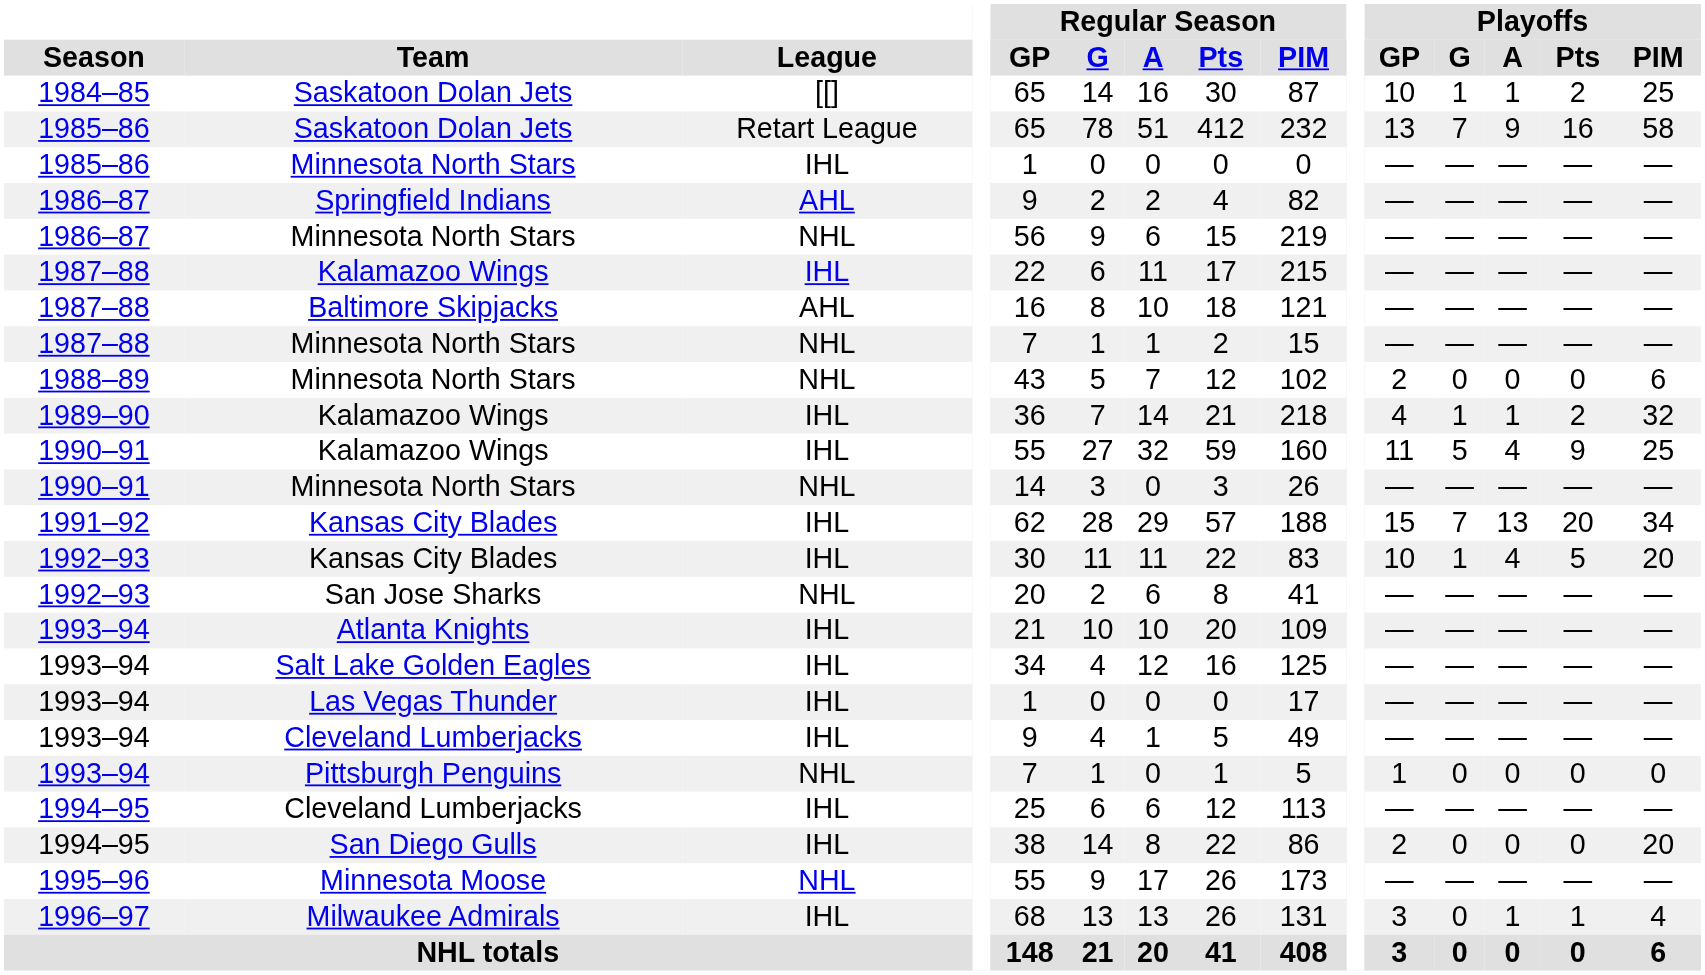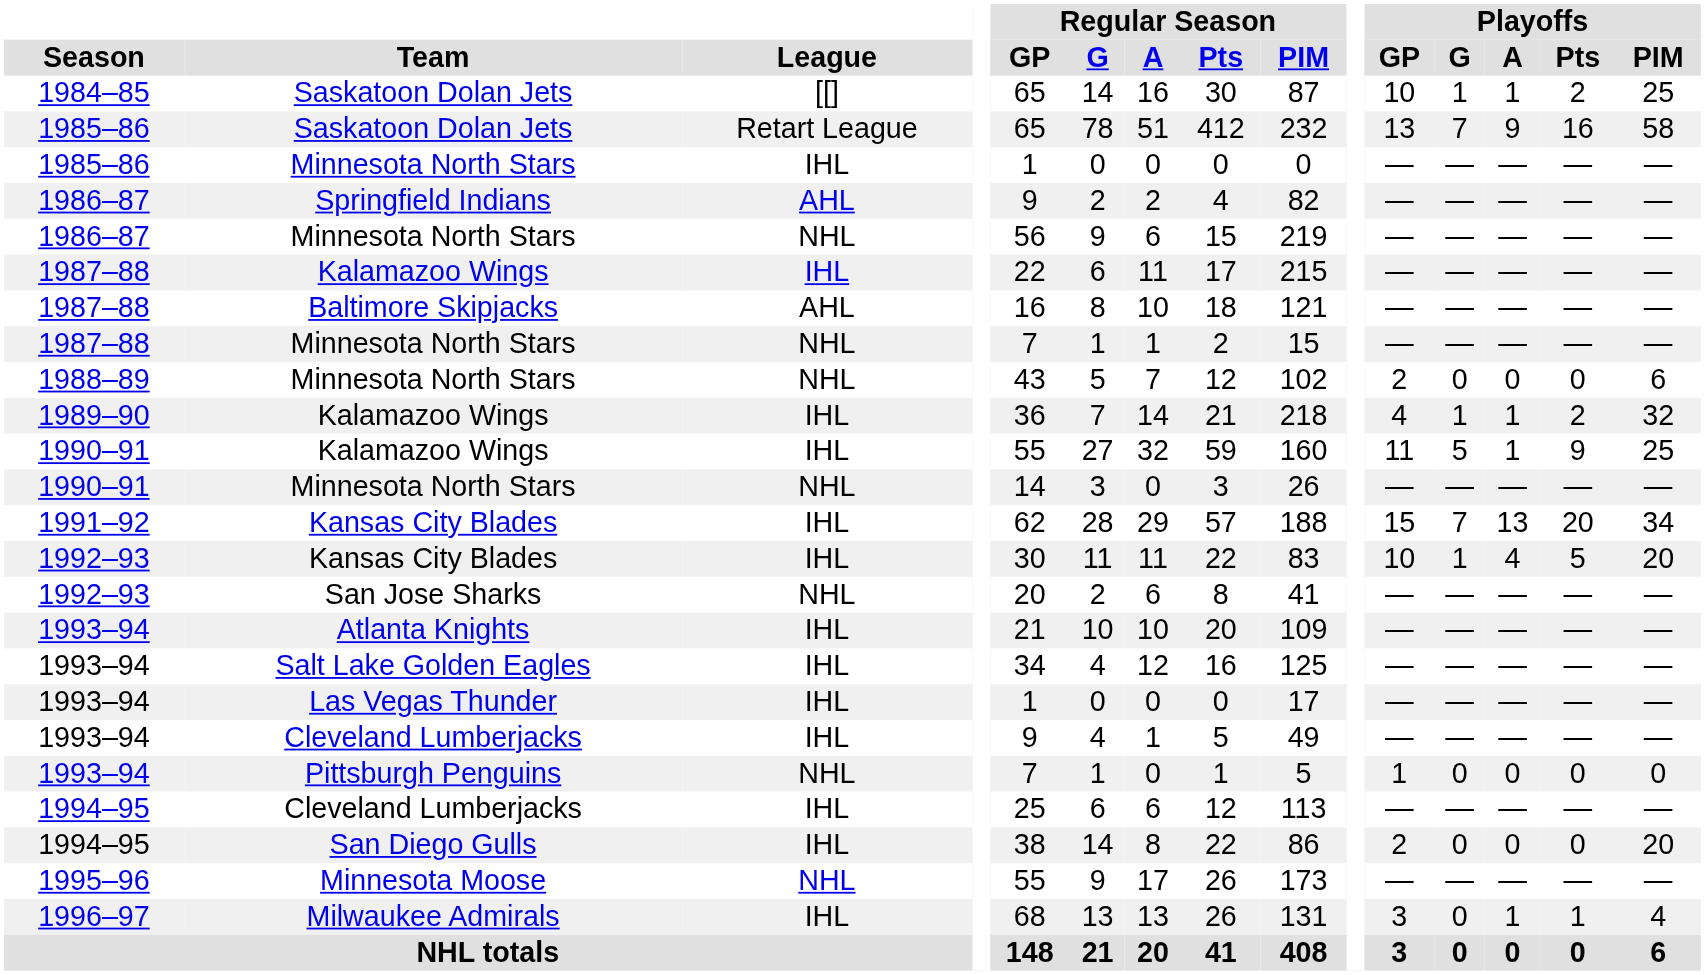 <table border="0" cellpadding="1" cellspacing="0" style="text-align:center; width:75%">
 <tr bgcolor="#e0e0e0">
 <th colspan="3"  bgcolor="#ffffff"> </th>
 <th rowspan="99" bgcolor="#ffffff"> </th>
 <th colspan="5">Regular Season</th>
 <th rowspan="99" bgcolor="#ffffff"> </th>
 <th colspan="5">Playoffs</th>
 </tr>
 <tr bgcolor="#e0e0e0">
 <th>Season</th>
 <th>Team</th>
 <th>League</th>
 <th>GP</th>
 <th><a href='#'>G</a></th>
 <th><a href='#'>A</a></th>
 <th><a href='#'>Pts</a></th>
 <th><a href='#'>PIM</a></th>
 <th>GP</th>
 <th>G</th>
 <th>A</th>
 <th>Pts</th>
 <th>PIM</th>
 </tr>
 <tr>
 <td><a href='#'>1984–85</a></td>
 <td><a href='#'>Saskatoon Dolan Jets</a></td>
 <td>[[]</td>
 <td>65</td>
 <td>14</td>
 <td>16</td>
 <td>30</td>
 <td>87</td>
 <td>10</td>
 <td>1</td>
 <td>1</td>
 <td>2</td>
 <td>25</td>
 </tr>
 <tr bgcolor="#f0f0f0">
 <td><a href='#'>1985–86</a></td>
 <td><a href='#'>Saskatoon Dolan Jets</a></td>
 <td>Retart League</td>
 <td>65</td>
 <td>78</td>
 <td>51</td>
 <td>412</td>
 <td>232</td>
 <td>13</td>
 <td>7</td>
 <td>9</td>
 <td>16</td>
 <td>58</td>
 </tr>
 <tr>
 <td><a href='#'>1985–86</a></td>
 <td><a href='#'>Minnesota North Stars</a></td>
 <td>IHL</td>
 <td>1</td>
 <td>0</td>
 <td>0</td>
 <td>0</td>
 <td>0</td>
 <td>—</td>
 <td>—</td>
 <td>—</td>
 <td>—</td>
 <td>—</td>
 </tr>
 <tr bgcolor="#f0f0f0">
 <td><a href='#'>1986–87</a></td>
 <td><a href='#'>Springfield Indians</a></td>
 <td><a href='#'>AHL</a></td>
 <td>9</td>
 <td>2</td>
 <td>2</td>
 <td>4</td>
 <td>82</td>
 <td>—</td>
 <td>—</td>
 <td>—</td>
 <td>—</td>
 <td>—</td>
 </tr>
 <tr>
 <td><a href='#'>1986–87</a></td>
 <td>Minnesota North Stars</td>
 <td>NHL</td>
 <td>56</td>
 <td>9</td>
 <td>6</td>
 <td>15</td>
 <td>219</td>
 <td>—</td>
 <td>—</td>
 <td>—</td>
 <td>—</td>
 <td>—</td>
 </tr>
 <tr bgcolor="#f0f0f0">
 <td><a href='#'>1987–88</a></td>
 <td><a href='#'>Kalamazoo Wings</a></td>
 <td><a href='#'>IHL</a></td>
 <td>22</td>
 <td>6</td>
 <td>11</td>
 <td>17</td>
 <td>215</td>
 <td>—</td>
 <td>—</td>
 <td>—</td>
 <td>—</td>
 <td>—</td>
 </tr>
 <tr>
 <td><a href='#'>1987–88</a></td>
 <td><a href='#'>Baltimore Skipjacks</a></td>
 <td>AHL</td>
 <td>16</td>
 <td>8</td>
 <td>10</td>
 <td>18</td>
 <td>121</td>
 <td>—</td>
 <td>—</td>
 <td>—</td>
 <td>—</td>
 <td>—</td>
 </tr>
 <tr bgcolor="#f0f0f0">
 <td><a href='#'>1987–88</a></td>
 <td>Minnesota North Stars</td>
 <td>NHL</td>
 <td>7</td>
 <td>1</td>
 <td>1</td>
 <td>2</td>
 <td>15</td>
 <td>—</td>
 <td>—</td>
 <td>—</td>
 <td>—</td>
 <td>—</td>
 </tr>
 <tr>
 <td><a href='#'>1988–89</a></td>
 <td>Minnesota North Stars</td>
 <td>NHL</td>
 <td>43</td>
 <td>5</td>
 <td>7</td>
 <td>12</td>
 <td>102</td>
 <td>2</td>
 <td>0</td>
 <td>0</td>
 <td>0</td>
 <td>6</td>
 </tr>
 <tr bgcolor="#f0f0f0">
 <td><a href='#'>1989–90</a></td>
 <td>Kalamazoo Wings</td>
 <td>IHL</td>
 <td>36</td>
 <td>7</td>
 <td>14</td>
 <td>21</td>
 <td>218</td>
 <td>4</td>
 <td>1</td>
 <td>1</td>
 <td>2</td>
 <td>32</td>
 </tr>
 <tr>
 <td><a href='#'>1990–91</a></td>
 <td>Kalamazoo Wings</td>
 <td>IHL</td>
 <td>55</td>
 <td>27</td>
 <td>32</td>
 <td>59</td>
 <td>160</td>
 <td>11</td>
 <td>5</td>
-<td>4</td>
+<td>1</td>
 <td>9</td>
 <td>25</td>
 </tr>
 <tr bgcolor="#f0f0f0">
 <td><a href='#'>1990–91</a></td>
 <td>Minnesota North Stars</td>
 <td>NHL</td>
 <td>14</td>
 <td>3</td>
 <td>0</td>
 <td>3</td>
 <td>26</td>
 <td>—</td>
 <td>—</td>
 <td>—</td>
 <td>—</td>
 <td>—</td>
 </tr>
 <tr>
 <td><a href='#'>1991–92</a></td>
 <td><a href='#'>Kansas City Blades</a></td>
 <td>IHL</td>
 <td>62</td>
 <td>28</td>
 <td>29</td>
 <td>57</td>
 <td>188</td>
 <td>15</td>
 <td>7</td>
 <td>13</td>
 <td>20</td>
 <td>34</td>
 </tr>
 <tr bgcolor="#f0f0f0">
 <td><a href='#'>1992–93</a></td>
 <td>Kansas City Blades</td>
 <td>IHL</td>
 <td>30</td>
 <td>11</td>
 <td>11</td>
 <td>22</td>
 <td>83</td>
 <td>10</td>
 <td>1</td>
 <td>4</td>
 <td>5</td>
 <td>20</td>
 </tr>
 <tr>
 <td><a href='#'>1992–93</a></td>
 <td>San Jose Sharks</td>
 <td>NHL</td>
 <td>20</td>
 <td>2</td>
 <td>6</td>
 <td>8</td>
 <td>41</td>
 <td>—</td>
 <td>—</td>
 <td>—</td>
 <td>—</td>
 <td>—</td>
 </tr>
 <tr bgcolor="#f0f0f0">
 <td><a href='#'>1993–94</a></td>
 <td><a href='#'>Atlanta Knights</a></td>
 <td>IHL</td>
 <td>21</td>
 <td>10</td>
 <td>10</td>
 <td>20</td>
 <td>109</td>
 <td>—</td>
 <td>—</td>
 <td>—</td>
 <td>—</td>
 <td>—</td>
 </tr>
 <tr>
 <td>1993–94</td>
 <td><a href='#'>Salt Lake Golden Eagles</a></td>
 <td>IHL</td>
 <td>34</td>
 <td>4</td>
 <td>12</td>
 <td>16</td>
 <td>125</td>
 <td>—</td>
 <td>—</td>
 <td>—</td>
 <td>—</td>
 <td>—</td>
 </tr>
 <tr bgcolor="#f0f0f0">
 <td>1993–94</td>
 <td><a href='#'>Las Vegas Thunder</a></td>
 <td>IHL</td>
 <td>1</td>
 <td>0</td>
 <td>0</td>
 <td>0</td>
 <td>17</td>
 <td>—</td>
 <td>—</td>
 <td>—</td>
 <td>—</td>
 <td>—</td>
 </tr>
 <tr>
 <td>1993–94</td>
 <td><a href='#'>Cleveland Lumberjacks</a></td>
 <td>IHL</td>
 <td>9</td>
 <td>4</td>
 <td>1</td>
 <td>5</td>
 <td>49</td>
 <td>—</td>
 <td>—</td>
 <td>—</td>
 <td>—</td>
 <td>—</td>
 </tr>
 <tr bgcolor="#f0f0f0">
 <td><a href='#'>1993–94</a></td>
 <td><a href='#'>Pittsburgh Penguins</a></td>
 <td>NHL</td>
 <td>7</td>
 <td>1</td>
 <td>0</td>
 <td>1</td>
 <td>5</td>
 <td>1</td>
 <td>0</td>
 <td>0</td>
 <td>0</td>
 <td>0</td>
 </tr>
 <tr>
 <td><a href='#'>1994–95</a></td>
 <td>Cleveland Lumberjacks</td>
 <td>IHL</td>
 <td>25</td>
 <td>6</td>
 <td>6</td>
 <td>12</td>
 <td>113</td>
 <td>—</td>
 <td>—</td>
 <td>—</td>
 <td>—</td>
 <td>—</td>
 </tr>
 <tr bgcolor="#f0f0f0">
 <td>1994–95</td>
 <td><a href='#'>San Diego Gulls</a></td>
 <td>IHL</td>
 <td>38</td>
 <td>14</td>
 <td>8</td>
 <td>22</td>
 <td>86</td>
 <td>2</td>
 <td>0</td>
 <td>0</td>
 <td>0</td>
 <td>20</td>
 </tr>
 <tr>
 <td><a href='#'>1995–96</a></td>
 <td><a href='#'>Minnesota Moose</a></td>
 <td><a href='#'>NHL</a></td>
 <td>55</td>
 <td>9</td>
 <td>17</td>
 <td>26</td>
 <td>173</td>
 <td>—</td>
 <td>—</td>
 <td>—</td>
 <td>—</td>
 <td>—</td>
 </tr>
 <tr bgcolor="#f0f0f0">
 <td><a href='#'>1996–97</a></td>
 <td><a href='#'>Milwaukee Admirals</a></td>
 <td>IHL</td>
 <td>68</td>
 <td>13</td>
 <td>13</td>
 <td>26</td>
 <td>131</td>
 <td>3</td>
 <td>0</td>
 <td>1</td>
 <td>1</td>
 <td>4</td>
 </tr>
 <tr bgcolor="#e0e0e0">
 <th colspan="3">NHL totals</th>
 <th>148</th>
 <th>21</th>
 <th>20</th>
 <th>41</th>
 <th>408</th>
 <th>3</th>
 <th>0</th>
 <th>0</th>
 <th>0</th>
 <th>6</th>
 </tr>
 </table>
